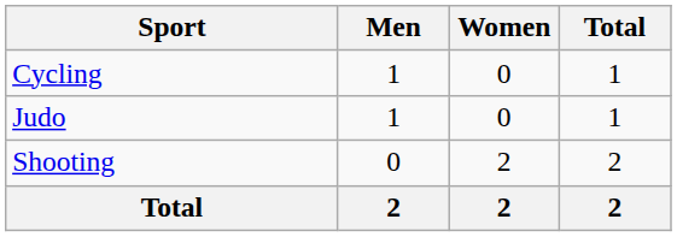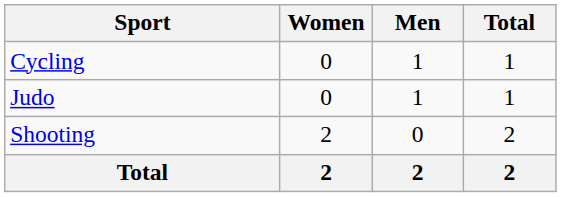 <table class="wikitable sortable" style="text-align:center;">
 <tr>
 <th width=180>Sport</th>
+<th width=55 data-sort-type=number>Women</th>
 <th width=55 data-sort-type=number>Men</th>
-<th width=55 data-sort-type=number>Women</th>
 <th width=55>Total</th>
 </tr>
 <tr>
 <td align=left><a href='#'>Cycling</a></td>
+<td>0</td>
 <td>1</td>
-<td>0</td>
 <td>1</td>
 </tr>
 <tr>
 <td align=left><a href='#'>Judo</a></td>
+<td>0</td>
 <td>1</td>
-<td>0</td>
 <td>1</td>
 </tr>
 <tr>
 <td align=left><a href='#'>Shooting</a></td>
+<td>2</td>
 <td>0</td>
-<td>2</td>
 <td>2</td>
 </tr>
 <tr>
 <th>Total</th>
 <th>2</th>
 <th>2</th>
 <th>2</th>
 </tr>
 </table>
